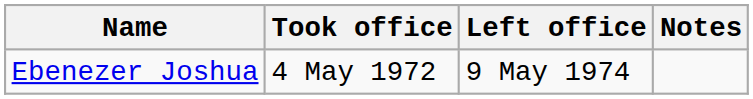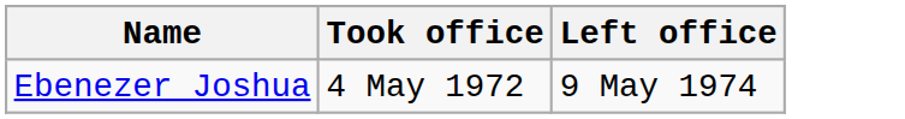 <table class="wikitable">
 <tr>
 <th>Name</th>
 <th>Took office</th>
 <th>Left office</th>
-<th>Notes</th>
 </tr>
 <tr>
 <td><a href='#'>Ebenezer Joshua</a></td>
 <td>4 May 1972</td>
 <td>9 May 1974</td>
-<td></td>
 </tr>
 </table>
